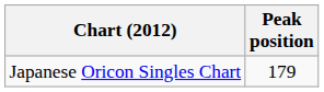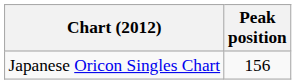 <table class="wikitable">
 <tr>
 <th>Chart (2012)</th>
 <th>Peak<br>position</th>
 </tr>
 <tr>
 <td>Japanese <a href='#'>Oricon Singles Chart</a></td>
-<td align="center">179</td>
+<td align="center">156</td>
 </tr>
 </table>
